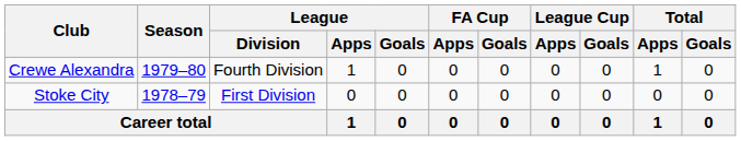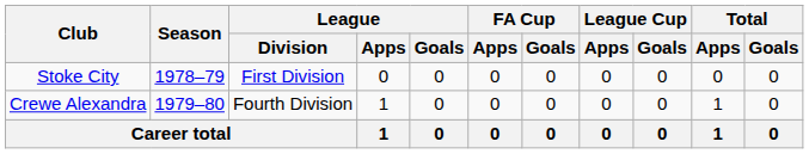 <table class="wikitable" style="text-align: center;">
 <tr>
 <th rowspan="2">Club</th>
 <th rowspan="2">Season</th>
 <th colspan="3">League</th>
 <th colspan="2">FA Cup</th>
 <th colspan="2">League Cup</th>
 <th colspan="2">Total</th>
 </tr>
 <tr>
 <th>Division</th>
 <th>Apps</th>
 <th>Goals</th>
 <th>Apps</th>
 <th>Goals</th>
 <th>Apps</th>
 <th>Goals</th>
 <th>Apps</th>
 <th>Goals</th>
 </tr>
 <tr>
+<td><a href='#'>Stoke City</a></td>
+<td><a href='#'>1978–79</a></td>
+<td><a href='#'>First Division</a></td>
+<td>0</td>
+<td>0</td>
+<td>0</td>
+<td>0</td>
+<td>0</td>
+<td>0</td>
+<td>0</td>
+<td>0</td>
+</tr>
+<tr>
 <td><a href='#'>Crewe Alexandra</a></td>
 <td><a href='#'>1979–80</a></td>
 <td>Fourth Division</td>
 <td>1</td>
 <td>0</td>
 <td>0</td>
 <td>0</td>
 <td>0</td>
 <td>0</td>
 <td>1</td>
-<td>0</td>
-</tr>
-<tr>
-<td><a href='#'>Stoke City</a></td>
-<td><a href='#'>1978–79</a></td>
-<td><a href='#'>First Division</a></td>
-<td>0</td>
-<td>0</td>
-<td>0</td>
-<td>0</td>
-<td>0</td>
-<td>0</td>
-<td>0</td>
 <td>0</td>
 </tr>
 <tr>
 <th colspan="3">Career total</th>
 <th>1</th>
 <th>0</th>
 <th>0</th>
 <th>0</th>
 <th>0</th>
 <th>0</th>
 <th>1</th>
 <th>0</th>
 </tr>
 </table>
